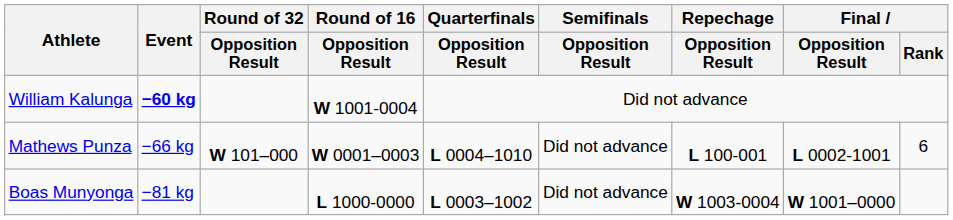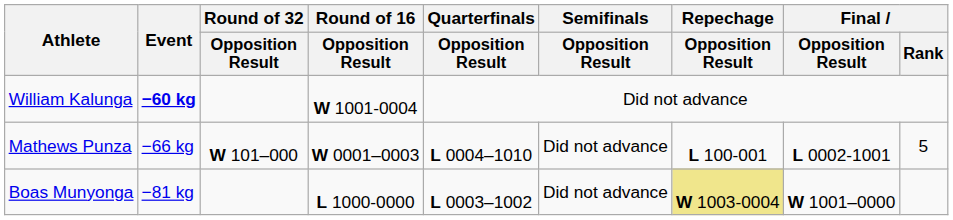 <table class="wikitable" style="font-size:90%;">
 <tr>
 <th rowspan=2>Athlete</th>
 <th rowspan=2>Event</th>
 <th>Round of 32</th>
 <th>Round of 16</th>
 <th>Quarterfinals</th>
 <th>Semifinals</th>
 <th>Repechage</th>
 <th colspan=2>Final / </th>
 </tr>
 <tr style="font-size:95%">
 <th>Opposition<br>Result</th>
 <th>Opposition<br>Result</th>
 <th>Opposition<br>Result</th>
 <th>Opposition<br>Result</th>
 <th>Opposition<br>Result</th>
 <th>Opposition<br>Result</th>
 <th>Rank</th>
 </tr>
 <tr align=center>
 <td align=left><a href='#'>William Kalunga</a></td>
 <td align=left><strong><a href='#'>−60 kg</a></strong></td>
 <td></td>
 <td><br><strong>W</strong> 1001-0004</td>
 <td colspan=6>Did not advance</td>
 </tr>
 <tr align=center>
 <td align=left><a href='#'>Mathews Punza</a></td>
 <td align=left><a href='#'>−66 kg</a></td>
 <td><br><strong>W</strong> 101–000</td>
 <td><br><strong>W</strong> 0001–0003</td>
 <td><br><strong>L</strong> 0004–1010</td>
 <td>Did not advance</td>
 <td><br><strong>L</strong> 100-001</td>
 <td><br><strong>L</strong> 0002-1001</td>
-<td>6</td>
+<td>5</td>
 </tr>
 <tr align=center>
 <td align=left><a href='#'>Boas Munyonga</a></td>
 <td align=left><a href='#'>−81 kg</a></td>
 <td></td>
 <td><br><strong>L</strong> 1000-0000</td>
 <td><br><strong>L</strong> 0003–1002</td>
 <td>Did not advance</td>
-<td><br><strong>W</strong> 1003-0004</td>
+<td style="background: khaki;"><br><strong>W</strong> 1003-0004</td>
 <td><br><strong>W</strong> 1001–0000</td>
 <td></td>
 </tr>
 </table>
